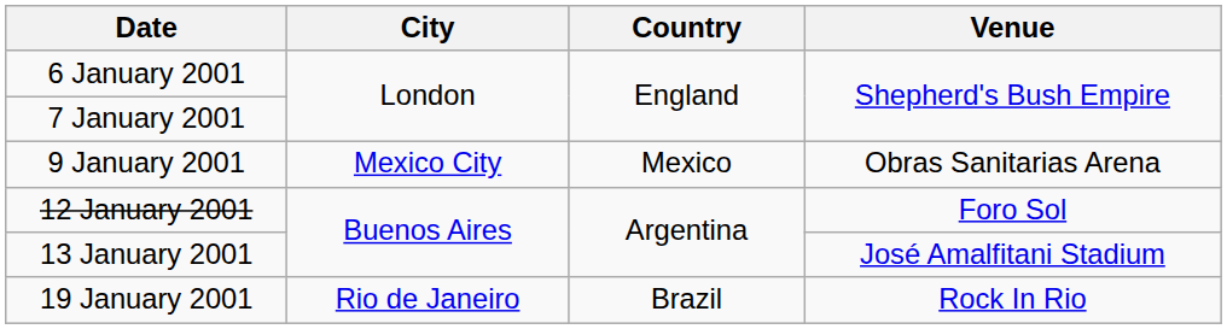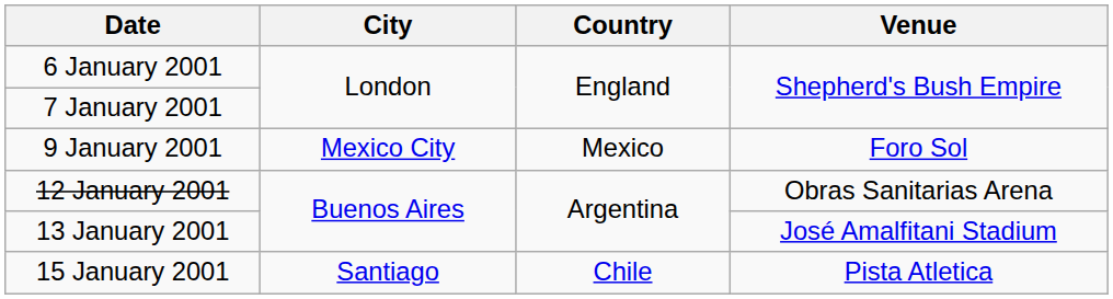 <table class="wikitable" style="text-align:center;">
 <tr>
 <th style="width:150px;">Date</th>
 <th style="width:150px;">City</th>
 <th style="width:125px;">Country</th>
 <th style="width:225px;">Venue</th>
 </tr>
 <tr>
 <td>6 January 2001</td>
 <td rowspan="2">London</td>
 <td rowspan="2">England</td>
 <td rowspan="2"><a href='#'>Shepherd's Bush Empire</a></td>
 </tr>
 <tr>
 <td>7 January 2001</td>
 </tr>
 <tr>
 <td>9 January 2001</td>
 <td><a href='#'>Mexico City</a></td>
 <td>Mexico</td>
-<td>Obras Sanitarias Arena</td>
+<td><a href='#'>Foro Sol</a></td>
 </tr>
 <tr>
 <td><s>12 January 2001</s></td>
 <td rowspan="2"><a href='#'>Buenos Aires</a></td>
 <td rowspan="2">Argentina</td>
-<td><a href='#'>Foro Sol</a></td>
+<td>Obras Sanitarias Arena</td>
 </tr>
 <tr>
 <td>13 January 2001</td>
 <td><a href='#'>José Amalfitani Stadium</a></td>
 </tr>
 <tr>
-<td>19 January 2001</td>
-<td><a href='#'>Rio de Janeiro</a></td>
-<td>Brazil</td>
-<td><a href='#'>Rock In Rio</a></td>
+<td>15 January 2001</td>
+<td><a href='#'>Santiago</a></td>
+<td><a href='#'>Chile</a></td>
+<td><a href='#'>Pista Atletica</a></td>
 </tr>
 </table>
